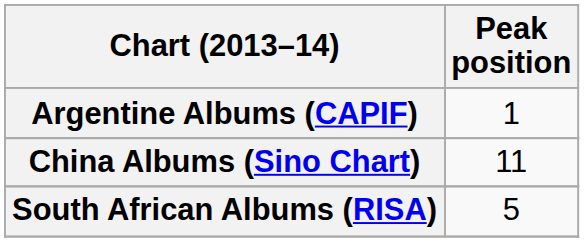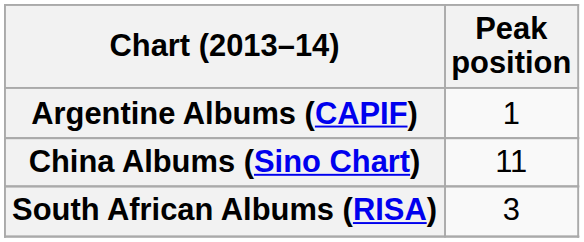 <table class="wikitable sortable plainrowheaders" style="text-align:center">
 <tr>
 <th scope="col">Chart (2013–14)</th>
 <th scope="col">Peak<br>position</th>
 </tr>
 <tr>
 <th scope="row">Argentine Albums (<a href='#'>CAPIF</a>)</th>
 <td>1</td>
 </tr>
 <tr>
 </tr>
 <tr>
 </tr>
 <tr>
 </tr>
 <tr>
 </tr>
 <tr>
 </tr>
 <tr>
 <th scope="row">China Albums (<a href='#'>Sino Chart</a>)</th>
 <td>11</td>
 </tr>
 <tr>
 </tr>
 <tr>
 </tr>
 <tr>
 </tr>
 <tr>
 </tr>
 <tr>
 </tr>
 <tr>
 </tr>
 <tr>
 </tr>
 <tr>
 </tr>
 <tr>
 </tr>
 <tr>
 </tr>
 <tr>
 </tr>
 <tr>
 </tr>
 <tr>
 </tr>
 <tr>
 </tr>
 <tr>
 </tr>
 <tr>
 </tr>
 <tr>
 </tr>
 <tr>
 </tr>
 <tr>
 <th scope="row">South African Albums (<a href='#'>RISA</a>)</th>
-<td>5</td>
+<td>3</td>
 </tr>
 <tr>
 </tr>
 <tr>
 </tr>
 <tr>
 </tr>
 <tr>
 </tr>
 <tr>
 </tr>
 </table>
